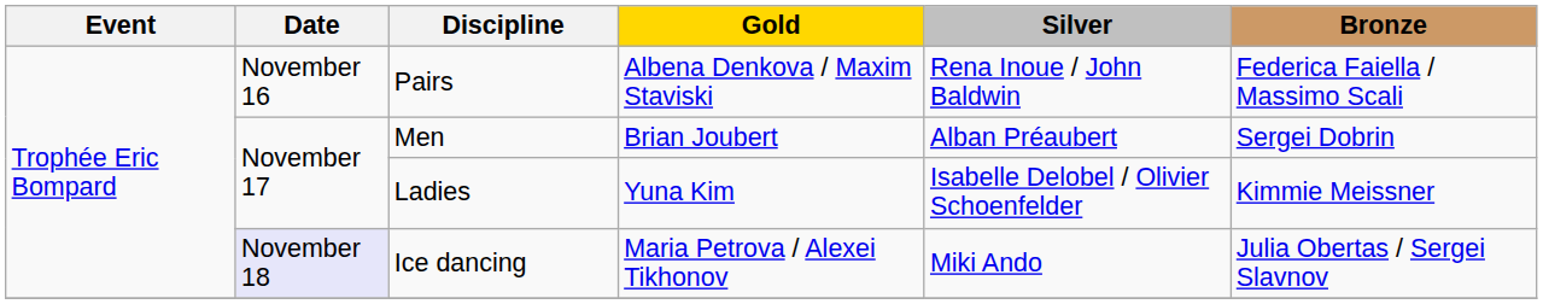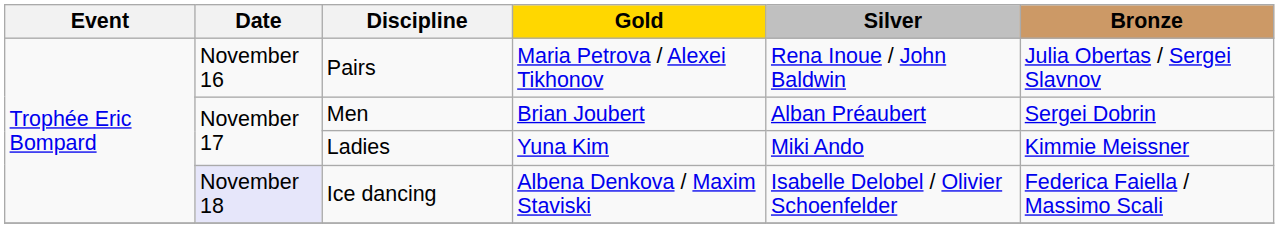 <table class="wikitable" width="75%">
 <tr>
 <th width="15%">Event</th>
 <th width="10%">Date</th>
 <th width="15%">Discipline</th>
 <td width = "20%" align="center" bgcolor="gold"><strong>Gold</strong></td>
 <td width = "20%" align="center" bgcolor="silver"><strong>Silver</strong></td>
 <td width = "20%" align="center" bgcolor="cc9966"><strong>Bronze</strong></td>
 </tr>
 <tr>
 <td rowspan = 4> <a href='#'>Trophée Eric Bompard</a></td>
 <td>November 16</td>
 <td>Pairs</td>
-<td> <a href='#'>Albena Denkova</a> / <a href='#'>Maxim Staviski</a></td>
+<td> <a href='#'>Maria Petrova</a> / <a href='#'>Alexei Tikhonov</a></td>
 <td> <a href='#'>Rena Inoue</a> / <a href='#'>John Baldwin</a></td>
-<td> <a href='#'>Federica Faiella</a> / <a href='#'>Massimo Scali</a></td>
+<td> <a href='#'>Julia Obertas</a> / <a href='#'>Sergei Slavnov</a></td>
 </tr>
 <tr>
 <td rowspan = 2>November 17</td>
 <td>Men</td>
 <td> <a href='#'>Brian Joubert</a></td>
 <td> <a href='#'>Alban Préaubert</a></td>
 <td> <a href='#'>Sergei Dobrin</a></td>
 </tr>
 <tr>
 <td>Ladies</td>
 <td> <a href='#'>Yuna Kim</a></td>
-<td> <a href='#'>Isabelle Delobel</a> / <a href='#'>Olivier Schoenfelder</a></td>
+<td> <a href='#'>Miki Ando</a></td>
 <td> <a href='#'>Kimmie Meissner</a></td>
 </tr>
 <tr>
 <td style="background: lavender;">November 18</td>
 <td>Ice dancing</td>
-<td> <a href='#'>Maria Petrova</a> / <a href='#'>Alexei Tikhonov</a></td>
-<td> <a href='#'>Miki Ando</a></td>
-<td> <a href='#'>Julia Obertas</a> / <a href='#'>Sergei Slavnov</a></td>
+<td> <a href='#'>Albena Denkova</a> / <a href='#'>Maxim Staviski</a></td>
+<td> <a href='#'>Isabelle Delobel</a> / <a href='#'>Olivier Schoenfelder</a></td>
+<td> <a href='#'>Federica Faiella</a> / <a href='#'>Massimo Scali</a></td>
 </tr>
 <tr>
 </tr>
 </table>
